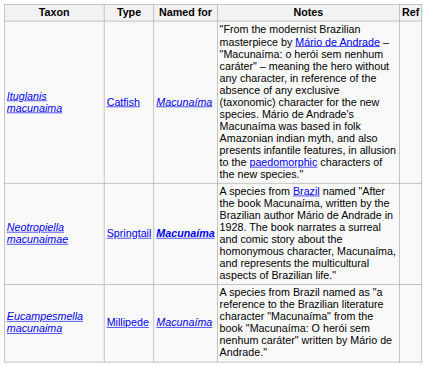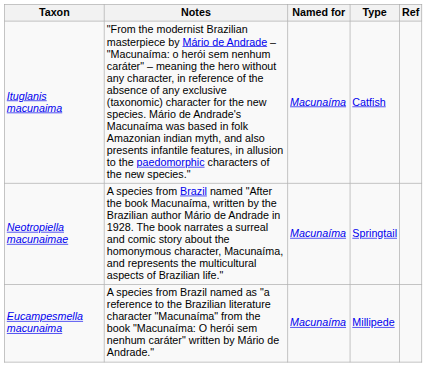 <table class="wikitable sortable" width="100%">
 <tr>
 <th style="width:25%;">Taxon</th>
+<th style="width:50%;">Notes</th>
+<th style="width:15%;">Named for</th>
 <th style="width:10%;">Type</th>
-<th style="width:15%;">Named for</th>
-<th style="width:50%;">Notes</th>
 <th class="unsortable">Ref</th>
 </tr>
 <tr>
 <td><em><a href='#'>Ituglanis macunaima</a></em> </td>
+<td>"From the modernist Brazilian masterpiece by <a href='#'>Mário de Andrade</a> – "Macunaíma: o herói sem nenhum caráter" – meaning the hero without any character, in reference of the absence of any exclusive (taxonomic) character for the new species. Mário de Andrade's Macunaíma was based in folk Amazonian indian myth, and also presents infantile features, in allusion to the <a href='#'>paedomorphic</a> characters of the new species."</td>
+<td><em><a href='#'>Macunaíma</a></em></td>
 <td><a href='#'>Catfish</a></td>
-<td><em><a href='#'>Macunaíma</a></em></td>
-<td>"From the modernist Brazilian masterpiece by <a href='#'>Mário de Andrade</a> – "Macunaíma: o herói sem nenhum caráter" – meaning the hero without any character, in reference of the absence of any exclusive (taxonomic) character for the new species. Mário de Andrade's Macunaíma was based in folk Amazonian indian myth, and also presents infantile features, in allusion to the <a href='#'>paedomorphic</a> characters of the new species."</td>
 <td></td>
 </tr>
 <tr>
 <td><em><a href='#'>Neotropiella macunaimae</a></em> </td>
+<td>A species from <a href='#'>Brazil</a> named "After the book Macunaíma, written by the Brazilian author Mário de Andrade in 1928. The book narrates a surreal and comic story about the homonymous character, Macunaíma, and represents the multicultural aspects of Brazilian life."</td>
+<td><em><a href='#'>Macunaíma</a></em></td>
 <td><a href='#'>Springtail</a></td>
-<td><strong><em><a href='#'>Macunaíma</a></em></strong></td>
-<td>A species from <a href='#'>Brazil</a> named "After the book Macunaíma, written by the Brazilian author Mário de Andrade in 1928. The book narrates a surreal and comic story about the homonymous character, Macunaíma, and represents the multicultural aspects of Brazilian life."</td>
 <td></td>
 </tr>
 <tr>
 <td><em><a href='#'>Eucampesmella macunaima</a></em> </td>
+<td>A species from Brazil named as "a reference to the Brazilian literature character "Macunaíma" from the book "Macunaíma: O herói sem nenhum caráter" written by Mário de Andrade."</td>
+<td><em><a href='#'>Macunaíma</a></em></td>
 <td><a href='#'>Millipede</a></td>
-<td><em><a href='#'>Macunaíma</a></em></td>
-<td>A species from Brazil named as "a reference to the Brazilian literature character "Macunaíma" from the book "Macunaíma: O herói sem nenhum caráter" written by Mário de Andrade."</td>
 <td></td>
 </tr>
 </table>
